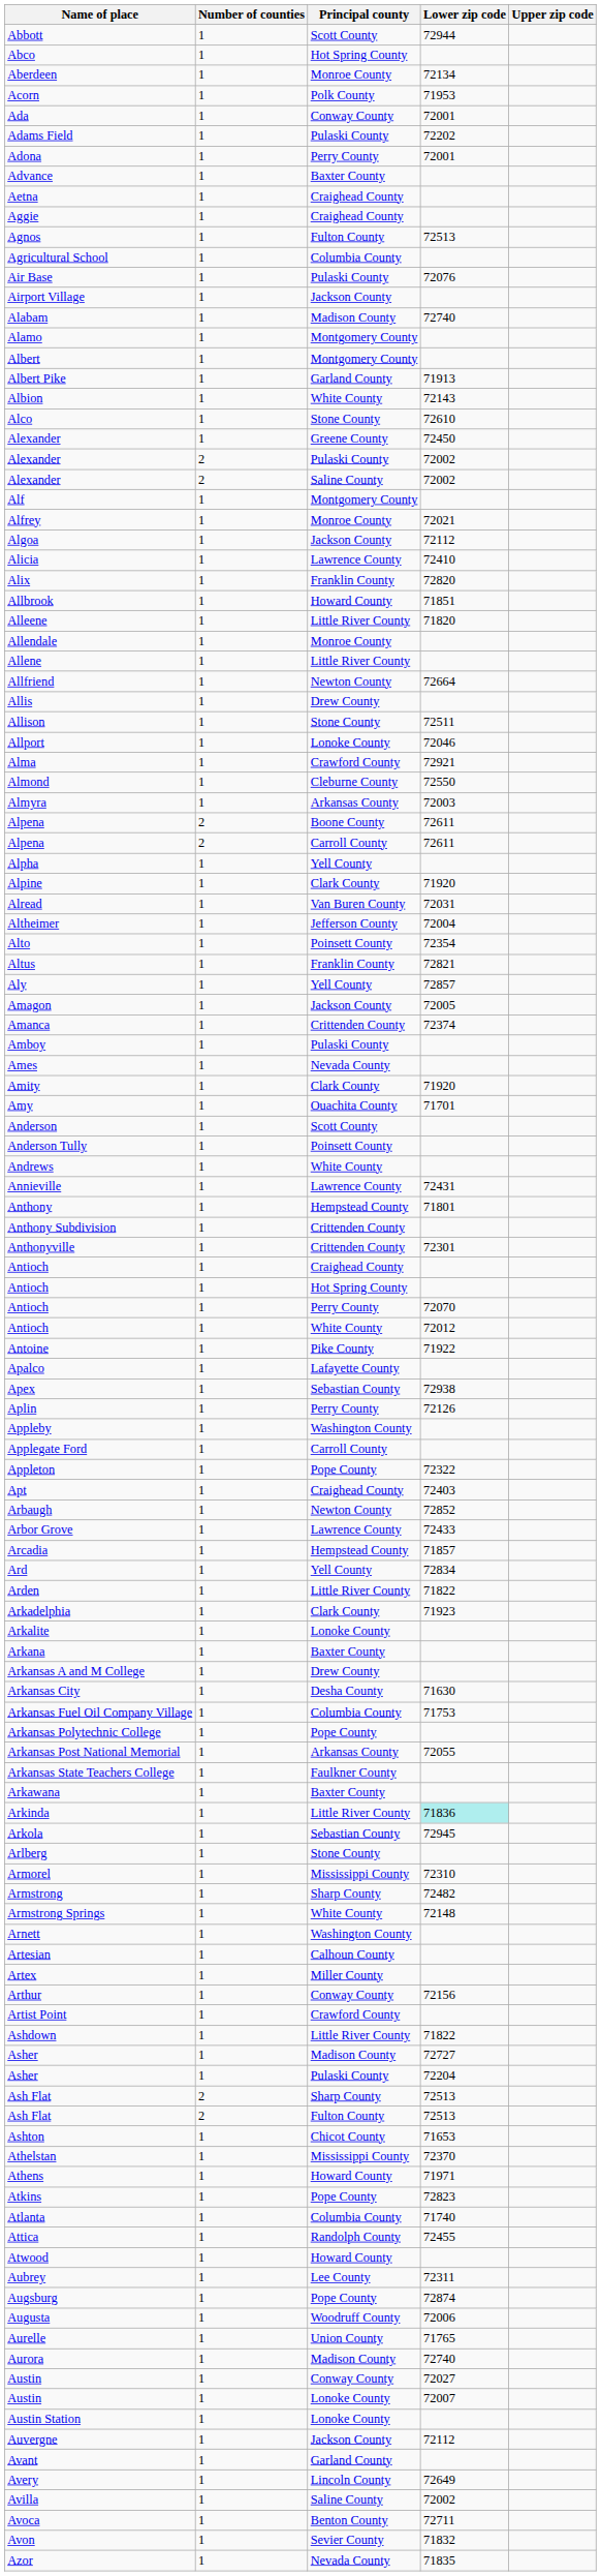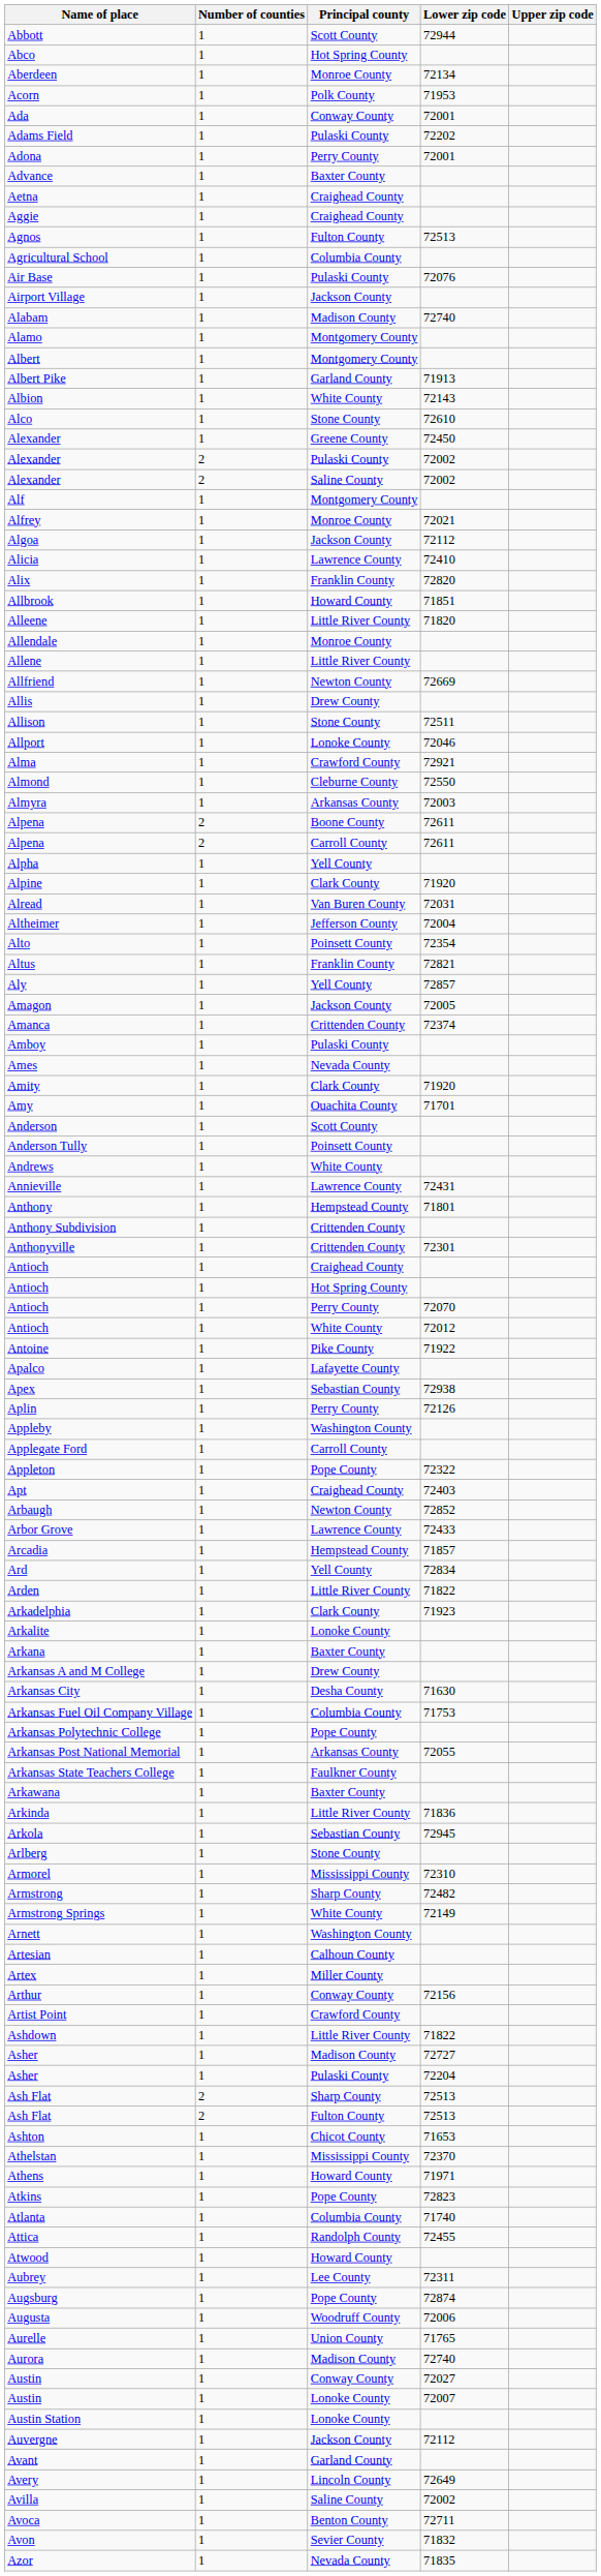 <table class="wikitable">
 <tr>
 <th>Name of place</th>
 <th>Number of counties</th>
 <th>Principal county</th>
 <th>Lower zip code</th>
 <th>Upper zip code</th>
 </tr>
 <tr>
 <td><a href='#'>Abbott</a></td>
 <td>1</td>
 <td><a href='#'>Scott County</a></td>
 <td>72944</td>
 <td> </td>
 </tr>
 <tr>
 <td><a href='#'>Abco</a></td>
 <td>1</td>
 <td><a href='#'>Hot Spring County</a></td>
 <td> </td>
 <td> </td>
 </tr>
 <tr>
 <td><a href='#'>Aberdeen</a></td>
 <td>1</td>
 <td><a href='#'>Monroe County</a></td>
 <td>72134</td>
 <td> </td>
 </tr>
 <tr>
 <td><a href='#'>Acorn</a></td>
 <td>1</td>
 <td><a href='#'>Polk County</a></td>
 <td>71953</td>
 <td> </td>
 </tr>
 <tr>
 <td><a href='#'>Ada</a></td>
 <td>1</td>
 <td><a href='#'>Conway County</a></td>
 <td>72001</td>
 <td> </td>
 </tr>
 <tr>
 <td><a href='#'>Adams Field</a></td>
 <td>1</td>
 <td><a href='#'>Pulaski County</a></td>
 <td>72202</td>
 <td> </td>
 </tr>
 <tr>
 <td><a href='#'>Adona</a></td>
 <td>1</td>
 <td><a href='#'>Perry County</a></td>
 <td>72001</td>
 <td> </td>
 </tr>
 <tr>
 <td><a href='#'>Advance</a></td>
 <td>1</td>
 <td><a href='#'>Baxter County</a></td>
 <td> </td>
 <td> </td>
 </tr>
 <tr>
 <td><a href='#'>Aetna</a></td>
 <td>1</td>
 <td><a href='#'>Craighead County</a></td>
 <td> </td>
 <td> </td>
 </tr>
 <tr>
 <td><a href='#'>Aggie</a></td>
 <td>1</td>
 <td><a href='#'>Craighead County</a></td>
 <td> </td>
 <td> </td>
 </tr>
 <tr>
 <td><a href='#'>Agnos</a></td>
 <td>1</td>
 <td><a href='#'>Fulton County</a></td>
 <td>72513</td>
 <td> </td>
 </tr>
 <tr>
 <td><a href='#'>Agricultural School</a></td>
 <td>1</td>
 <td><a href='#'>Columbia County</a></td>
 <td> </td>
 <td> </td>
 </tr>
 <tr>
 <td><a href='#'>Air Base</a></td>
 <td>1</td>
 <td><a href='#'>Pulaski County</a></td>
 <td>72076</td>
 <td> </td>
 </tr>
 <tr>
 <td><a href='#'>Airport Village</a></td>
 <td>1</td>
 <td><a href='#'>Jackson County</a></td>
 <td> </td>
 <td> </td>
 </tr>
 <tr>
 <td><a href='#'>Alabam</a></td>
 <td>1</td>
 <td><a href='#'>Madison County</a></td>
 <td>72740</td>
 <td> </td>
 </tr>
 <tr>
 <td><a href='#'>Alamo</a></td>
 <td>1</td>
 <td><a href='#'>Montgomery County</a></td>
 <td> </td>
 <td> </td>
 </tr>
 <tr>
 <td><a href='#'>Albert</a></td>
 <td>1</td>
 <td><a href='#'>Montgomery County</a></td>
 <td> </td>
 <td> </td>
 </tr>
 <tr>
 <td><a href='#'>Albert Pike</a></td>
 <td>1</td>
 <td><a href='#'>Garland County</a></td>
 <td>71913</td>
 <td> </td>
 </tr>
 <tr>
 <td><a href='#'>Albion</a></td>
 <td>1</td>
 <td><a href='#'>White County</a></td>
 <td>72143</td>
 <td> </td>
 </tr>
 <tr>
 <td><a href='#'>Alco</a></td>
 <td>1</td>
 <td><a href='#'>Stone County</a></td>
 <td>72610</td>
 <td> </td>
 </tr>
 <tr>
 <td><a href='#'>Alexander</a></td>
 <td>1</td>
 <td><a href='#'>Greene County</a></td>
 <td>72450</td>
 <td> </td>
 </tr>
 <tr>
 <td><a href='#'>Alexander</a></td>
 <td>2</td>
 <td><a href='#'>Pulaski County</a></td>
 <td>72002</td>
 <td> </td>
 </tr>
 <tr>
 <td><a href='#'>Alexander</a></td>
 <td>2</td>
 <td><a href='#'>Saline County</a></td>
 <td>72002</td>
 <td> </td>
 </tr>
 <tr>
 <td><a href='#'>Alf</a></td>
 <td>1</td>
 <td><a href='#'>Montgomery County</a></td>
 <td> </td>
 <td> </td>
 </tr>
 <tr>
 <td><a href='#'>Alfrey</a></td>
 <td>1</td>
 <td><a href='#'>Monroe County</a></td>
 <td>72021</td>
 <td> </td>
 </tr>
 <tr>
 <td><a href='#'>Algoa</a></td>
 <td>1</td>
 <td><a href='#'>Jackson County</a></td>
 <td>72112</td>
 <td> </td>
 </tr>
 <tr>
 <td><a href='#'>Alicia</a></td>
 <td>1</td>
 <td><a href='#'>Lawrence County</a></td>
 <td>72410</td>
 <td> </td>
 </tr>
 <tr>
 <td><a href='#'>Alix</a></td>
 <td>1</td>
 <td><a href='#'>Franklin County</a></td>
 <td>72820</td>
 <td> </td>
 </tr>
 <tr>
 <td><a href='#'>Allbrook</a></td>
 <td>1</td>
 <td><a href='#'>Howard County</a></td>
 <td>71851</td>
 <td> </td>
 </tr>
 <tr>
 <td><a href='#'>Alleene</a></td>
 <td>1</td>
 <td><a href='#'>Little River County</a></td>
 <td>71820</td>
 <td> </td>
 </tr>
 <tr>
 <td><a href='#'>Allendale</a></td>
 <td>1</td>
 <td><a href='#'>Monroe County</a></td>
 <td> </td>
 <td> </td>
 </tr>
 <tr>
 <td><a href='#'>Allene</a></td>
 <td>1</td>
 <td><a href='#'>Little River County</a></td>
 <td> </td>
 <td> </td>
 </tr>
 <tr>
 <td><a href='#'>Allfriend</a></td>
 <td>1</td>
 <td><a href='#'>Newton County</a></td>
-<td>72664</td>
+<td>72669</td>
 <td> </td>
 </tr>
 <tr>
 <td><a href='#'>Allis</a></td>
 <td>1</td>
 <td><a href='#'>Drew County</a></td>
 <td> </td>
 <td> </td>
 </tr>
 <tr>
 <td><a href='#'>Allison</a></td>
 <td>1</td>
 <td><a href='#'>Stone County</a></td>
 <td>72511</td>
 <td> </td>
 </tr>
 <tr>
 <td><a href='#'>Allport</a></td>
 <td>1</td>
 <td><a href='#'>Lonoke County</a></td>
 <td>72046</td>
 <td> </td>
 </tr>
 <tr>
 <td><a href='#'>Alma</a></td>
 <td>1</td>
 <td><a href='#'>Crawford County</a></td>
 <td>72921</td>
 <td> </td>
 </tr>
 <tr>
 <td><a href='#'>Almond</a></td>
 <td>1</td>
 <td><a href='#'>Cleburne County</a></td>
 <td>72550</td>
 <td> </td>
 </tr>
 <tr>
 <td><a href='#'>Almyra</a></td>
 <td>1</td>
 <td><a href='#'>Arkansas County</a></td>
 <td>72003</td>
 <td> </td>
 </tr>
 <tr>
 <td><a href='#'>Alpena</a></td>
 <td>2</td>
 <td><a href='#'>Boone County</a></td>
 <td>72611</td>
 <td> </td>
 </tr>
 <tr>
 <td><a href='#'>Alpena</a></td>
 <td>2</td>
 <td><a href='#'>Carroll County</a></td>
 <td>72611</td>
 <td> </td>
 </tr>
 <tr>
 <td><a href='#'>Alpha</a></td>
 <td>1</td>
 <td><a href='#'>Yell County</a></td>
 <td> </td>
 <td> </td>
 </tr>
 <tr>
 <td><a href='#'>Alpine</a></td>
 <td>1</td>
 <td><a href='#'>Clark County</a></td>
 <td>71920</td>
 <td> </td>
 </tr>
 <tr>
 <td><a href='#'>Alread</a></td>
 <td>1</td>
 <td><a href='#'>Van Buren County</a></td>
 <td>72031</td>
 <td> </td>
 </tr>
 <tr>
 <td><a href='#'>Altheimer</a></td>
 <td>1</td>
 <td><a href='#'>Jefferson County</a></td>
 <td>72004</td>
 <td> </td>
 </tr>
 <tr>
 <td><a href='#'>Alto</a></td>
 <td>1</td>
 <td><a href='#'>Poinsett County</a></td>
 <td>72354</td>
 <td> </td>
 </tr>
 <tr>
 <td><a href='#'>Altus</a></td>
 <td>1</td>
 <td><a href='#'>Franklin County</a></td>
 <td>72821</td>
 <td> </td>
 </tr>
 <tr>
 <td><a href='#'>Aly</a></td>
 <td>1</td>
 <td><a href='#'>Yell County</a></td>
 <td>72857</td>
 <td> </td>
 </tr>
 <tr>
 <td><a href='#'>Amagon</a></td>
 <td>1</td>
 <td><a href='#'>Jackson County</a></td>
 <td>72005</td>
 <td> </td>
 </tr>
 <tr>
 <td><a href='#'>Amanca</a></td>
 <td>1</td>
 <td><a href='#'>Crittenden County</a></td>
 <td>72374</td>
 <td> </td>
 </tr>
 <tr>
 <td><a href='#'>Amboy</a></td>
 <td>1</td>
 <td><a href='#'>Pulaski County</a></td>
 <td> </td>
 <td> </td>
 </tr>
 <tr>
 <td><a href='#'>Ames</a></td>
 <td>1</td>
 <td><a href='#'>Nevada County</a></td>
 <td> </td>
 <td> </td>
 </tr>
 <tr>
 <td><a href='#'>Amity</a></td>
 <td>1</td>
 <td><a href='#'>Clark County</a></td>
 <td>71920</td>
 <td> </td>
 </tr>
 <tr>
 <td><a href='#'>Amy</a></td>
 <td>1</td>
 <td><a href='#'>Ouachita County</a></td>
 <td>71701</td>
 <td> </td>
 </tr>
 <tr>
 <td><a href='#'>Anderson</a></td>
 <td>1</td>
 <td><a href='#'>Scott County</a></td>
 <td> </td>
 <td> </td>
 </tr>
 <tr>
 <td><a href='#'>Anderson Tully</a></td>
 <td>1</td>
 <td><a href='#'>Poinsett County</a></td>
 <td> </td>
 <td> </td>
 </tr>
 <tr>
 <td><a href='#'>Andrews</a></td>
 <td>1</td>
 <td><a href='#'>White County</a></td>
 <td> </td>
 <td> </td>
 </tr>
 <tr>
 <td><a href='#'>Annieville</a></td>
 <td>1</td>
 <td><a href='#'>Lawrence County</a></td>
 <td>72431</td>
 <td> </td>
 </tr>
 <tr>
 <td><a href='#'>Anthony</a></td>
 <td>1</td>
 <td><a href='#'>Hempstead County</a></td>
 <td>71801</td>
 <td> </td>
 </tr>
 <tr>
 <td><a href='#'>Anthony Subdivision</a></td>
 <td>1</td>
 <td><a href='#'>Crittenden County</a></td>
 <td> </td>
 <td> </td>
 </tr>
 <tr>
 <td><a href='#'>Anthonyville</a></td>
 <td>1</td>
 <td><a href='#'>Crittenden County</a></td>
 <td>72301</td>
 <td> </td>
 </tr>
 <tr>
 <td><a href='#'>Antioch</a></td>
 <td>1</td>
 <td><a href='#'>Craighead County</a></td>
 <td> </td>
 <td> </td>
 </tr>
 <tr>
 <td><a href='#'>Antioch</a></td>
 <td>1</td>
 <td><a href='#'>Hot Spring County</a></td>
 <td> </td>
 <td> </td>
 </tr>
 <tr>
 <td><a href='#'>Antioch</a></td>
 <td>1</td>
 <td><a href='#'>Perry County</a></td>
 <td>72070</td>
 <td> </td>
 </tr>
 <tr>
 <td><a href='#'>Antioch</a></td>
 <td>1</td>
 <td><a href='#'>White County</a></td>
 <td>72012</td>
 <td> </td>
 </tr>
 <tr>
 <td><a href='#'>Antoine</a></td>
 <td>1</td>
 <td><a href='#'>Pike County</a></td>
 <td>71922</td>
 <td> </td>
 </tr>
 <tr>
 <td><a href='#'>Apalco</a></td>
 <td>1</td>
 <td><a href='#'>Lafayette County</a></td>
 <td> </td>
 <td> </td>
 </tr>
 <tr>
 <td><a href='#'>Apex</a></td>
 <td>1</td>
 <td><a href='#'>Sebastian County</a></td>
 <td>72938</td>
 <td> </td>
 </tr>
 <tr>
 <td><a href='#'>Aplin</a></td>
 <td>1</td>
 <td><a href='#'>Perry County</a></td>
 <td>72126</td>
 <td> </td>
 </tr>
 <tr>
 <td><a href='#'>Appleby</a></td>
 <td>1</td>
 <td><a href='#'>Washington County</a></td>
 <td> </td>
 <td> </td>
 </tr>
 <tr>
 <td><a href='#'>Applegate Ford</a></td>
 <td>1</td>
 <td><a href='#'>Carroll County</a></td>
 <td> </td>
 <td> </td>
 </tr>
 <tr>
 <td><a href='#'>Appleton</a></td>
 <td>1</td>
 <td><a href='#'>Pope County</a></td>
 <td>72322</td>
 <td> </td>
 </tr>
 <tr>
 <td><a href='#'>Apt</a></td>
 <td>1</td>
 <td><a href='#'>Craighead County</a></td>
 <td>72403</td>
 <td> </td>
 </tr>
 <tr>
 <td><a href='#'>Arbaugh</a></td>
 <td>1</td>
 <td><a href='#'>Newton County</a></td>
 <td>72852</td>
 <td> </td>
 </tr>
 <tr>
 <td><a href='#'>Arbor Grove</a></td>
 <td>1</td>
 <td><a href='#'>Lawrence County</a></td>
 <td>72433</td>
 <td> </td>
 </tr>
 <tr>
 <td><a href='#'>Arcadia</a></td>
 <td>1</td>
 <td><a href='#'>Hempstead County</a></td>
 <td>71857</td>
 <td> </td>
 </tr>
 <tr>
 <td><a href='#'>Ard</a></td>
 <td>1</td>
 <td><a href='#'>Yell County</a></td>
 <td>72834</td>
 <td> </td>
 </tr>
 <tr>
 <td><a href='#'>Arden</a></td>
 <td>1</td>
 <td><a href='#'>Little River County</a></td>
 <td>71822</td>
 <td> </td>
 </tr>
 <tr>
 <td><a href='#'>Arkadelphia</a></td>
 <td>1</td>
 <td><a href='#'>Clark County</a></td>
 <td>71923</td>
 <td> </td>
 </tr>
 <tr>
 <td><a href='#'>Arkalite</a></td>
 <td>1</td>
 <td><a href='#'>Lonoke County</a></td>
 <td> </td>
 <td> </td>
 </tr>
 <tr>
 <td><a href='#'>Arkana</a></td>
 <td>1</td>
 <td><a href='#'>Baxter County</a></td>
 <td> </td>
 <td> </td>
 </tr>
 <tr>
 <td><a href='#'>Arkansas A and M College</a></td>
 <td>1</td>
 <td><a href='#'>Drew County</a></td>
 <td> </td>
 <td> </td>
 </tr>
 <tr>
 <td><a href='#'>Arkansas City</a></td>
 <td>1</td>
 <td><a href='#'>Desha County</a></td>
 <td>71630</td>
 <td> </td>
 </tr>
 <tr>
 <td><a href='#'>Arkansas Fuel Oil Company Village</a></td>
 <td>1</td>
 <td><a href='#'>Columbia County</a></td>
 <td>71753</td>
 <td> </td>
 </tr>
 <tr>
 <td><a href='#'>Arkansas Polytechnic College</a></td>
 <td>1</td>
 <td><a href='#'>Pope County</a></td>
 <td> </td>
 <td> </td>
 </tr>
 <tr>
 <td><a href='#'>Arkansas Post National Memorial</a></td>
 <td>1</td>
 <td><a href='#'>Arkansas County</a></td>
 <td>72055</td>
 <td> </td>
 </tr>
 <tr>
 <td><a href='#'>Arkansas State Teachers College</a></td>
 <td>1</td>
 <td><a href='#'>Faulkner County</a></td>
 <td> </td>
 <td> </td>
 </tr>
 <tr>
 <td><a href='#'>Arkawana</a></td>
 <td>1</td>
 <td><a href='#'>Baxter County</a></td>
 <td> </td>
 <td> </td>
 </tr>
 <tr>
 <td><a href='#'>Arkinda</a></td>
 <td>1</td>
 <td><a href='#'>Little River County</a></td>
-<td style="background: paleturquoise;">71836</td>
+<td>71836</td>
 <td> </td>
 </tr>
 <tr>
 <td><a href='#'>Arkola</a></td>
 <td>1</td>
 <td><a href='#'>Sebastian County</a></td>
 <td>72945</td>
 <td> </td>
 </tr>
 <tr>
 <td><a href='#'>Arlberg</a></td>
 <td>1</td>
 <td><a href='#'>Stone County</a></td>
 <td> </td>
 <td> </td>
 </tr>
 <tr>
 <td><a href='#'>Armorel</a></td>
 <td>1</td>
 <td><a href='#'>Mississippi County</a></td>
 <td>72310</td>
 <td> </td>
 </tr>
 <tr>
 <td><a href='#'>Armstrong</a></td>
 <td>1</td>
 <td><a href='#'>Sharp County</a></td>
 <td>72482</td>
 <td> </td>
 </tr>
 <tr>
 <td><a href='#'>Armstrong Springs</a></td>
 <td>1</td>
 <td><a href='#'>White County</a></td>
-<td>72148</td>
+<td>72149</td>
 <td> </td>
 </tr>
 <tr>
 <td><a href='#'>Arnett</a></td>
 <td>1</td>
 <td><a href='#'>Washington County</a></td>
 <td> </td>
 <td> </td>
 </tr>
 <tr>
 <td><a href='#'>Artesian</a></td>
 <td>1</td>
 <td><a href='#'>Calhoun County</a></td>
 <td> </td>
 <td> </td>
 </tr>
 <tr>
 <td><a href='#'>Artex</a></td>
 <td>1</td>
 <td><a href='#'>Miller County</a></td>
 <td> </td>
 <td> </td>
 </tr>
 <tr>
 <td><a href='#'>Arthur</a></td>
 <td>1</td>
 <td><a href='#'>Conway County</a></td>
 <td>72156</td>
 <td> </td>
 </tr>
 <tr>
 <td><a href='#'>Artist Point</a></td>
 <td>1</td>
 <td><a href='#'>Crawford County</a></td>
 <td> </td>
 <td> </td>
 </tr>
 <tr>
 <td><a href='#'>Ashdown</a></td>
 <td>1</td>
 <td><a href='#'>Little River County</a></td>
 <td>71822</td>
 <td> </td>
 </tr>
 <tr>
 <td><a href='#'>Asher</a></td>
 <td>1</td>
 <td><a href='#'>Madison County</a></td>
 <td>72727</td>
 <td> </td>
 </tr>
 <tr>
 <td><a href='#'>Asher</a></td>
 <td>1</td>
 <td><a href='#'>Pulaski County</a></td>
 <td>72204</td>
 <td> </td>
 </tr>
 <tr>
 <td><a href='#'>Ash Flat</a></td>
 <td>2</td>
 <td><a href='#'>Sharp County</a></td>
 <td>72513</td>
 <td> </td>
 </tr>
 <tr>
 <td><a href='#'>Ash Flat</a></td>
 <td>2</td>
 <td><a href='#'>Fulton County</a></td>
 <td>72513</td>
 <td> </td>
 </tr>
 <tr>
 <td><a href='#'>Ashton</a></td>
 <td>1</td>
 <td><a href='#'>Chicot County</a></td>
 <td>71653</td>
 <td> </td>
 </tr>
 <tr>
 <td><a href='#'>Athelstan</a></td>
 <td>1</td>
 <td><a href='#'>Mississippi County</a></td>
 <td>72370</td>
 <td> </td>
 </tr>
 <tr>
 <td><a href='#'>Athens</a></td>
 <td>1</td>
 <td><a href='#'>Howard County</a></td>
 <td>71971</td>
 <td> </td>
 </tr>
 <tr>
 <td><a href='#'>Atkins</a></td>
 <td>1</td>
 <td><a href='#'>Pope County</a></td>
 <td>72823</td>
 <td> </td>
 </tr>
 <tr>
 <td><a href='#'>Atlanta</a></td>
 <td>1</td>
 <td><a href='#'>Columbia County</a></td>
 <td>71740</td>
 <td> </td>
 </tr>
 <tr>
 <td><a href='#'>Attica</a></td>
 <td>1</td>
 <td><a href='#'>Randolph County</a></td>
 <td>72455</td>
 <td> </td>
 </tr>
 <tr>
 <td><a href='#'>Atwood</a></td>
 <td>1</td>
 <td><a href='#'>Howard County</a></td>
 <td> </td>
 <td> </td>
 </tr>
 <tr>
 <td><a href='#'>Aubrey</a></td>
 <td>1</td>
 <td><a href='#'>Lee County</a></td>
 <td>72311</td>
 <td> </td>
 </tr>
 <tr>
 <td><a href='#'>Augsburg</a></td>
 <td>1</td>
 <td><a href='#'>Pope County</a></td>
 <td>72874</td>
 <td> </td>
 </tr>
 <tr>
 <td><a href='#'>Augusta</a></td>
 <td>1</td>
 <td><a href='#'>Woodruff County</a></td>
 <td>72006</td>
 <td> </td>
 </tr>
 <tr>
 <td><a href='#'>Aurelle</a></td>
 <td>1</td>
 <td><a href='#'>Union County</a></td>
 <td>71765</td>
 <td> </td>
 </tr>
 <tr>
 <td><a href='#'>Aurora</a></td>
 <td>1</td>
 <td><a href='#'>Madison County</a></td>
 <td>72740</td>
 <td> </td>
 </tr>
 <tr>
 <td><a href='#'>Austin</a></td>
 <td>1</td>
 <td><a href='#'>Conway County</a></td>
 <td>72027</td>
 <td> </td>
 </tr>
 <tr>
 <td><a href='#'>Austin</a></td>
 <td>1</td>
 <td><a href='#'>Lonoke County</a></td>
 <td>72007</td>
 <td> </td>
 </tr>
 <tr>
 <td><a href='#'>Austin Station</a></td>
 <td>1</td>
 <td><a href='#'>Lonoke County</a></td>
 <td> </td>
 <td> </td>
 </tr>
 <tr>
 <td><a href='#'>Auvergne</a></td>
 <td>1</td>
 <td><a href='#'>Jackson County</a></td>
 <td>72112</td>
 <td> </td>
 </tr>
 <tr>
 <td><a href='#'>Avant</a></td>
 <td>1</td>
 <td><a href='#'>Garland County</a></td>
 <td> </td>
 <td> </td>
 </tr>
 <tr>
 <td><a href='#'>Avery</a></td>
 <td>1</td>
 <td><a href='#'>Lincoln County</a></td>
 <td>72649</td>
 <td> </td>
 </tr>
 <tr>
 <td><a href='#'>Avilla</a></td>
 <td>1</td>
 <td><a href='#'>Saline County</a></td>
 <td>72002</td>
 <td> </td>
 </tr>
 <tr>
 <td><a href='#'>Avoca</a></td>
 <td>1</td>
 <td><a href='#'>Benton County</a></td>
 <td>72711</td>
 <td> </td>
 </tr>
 <tr>
 <td><a href='#'>Avon</a></td>
 <td>1</td>
 <td><a href='#'>Sevier County</a></td>
 <td>71832</td>
 <td> </td>
 </tr>
 <tr>
 <td><a href='#'>Azor</a></td>
 <td>1</td>
 <td><a href='#'>Nevada County</a></td>
 <td>71835</td>
 <td> </td>
 </tr>
 </table>
